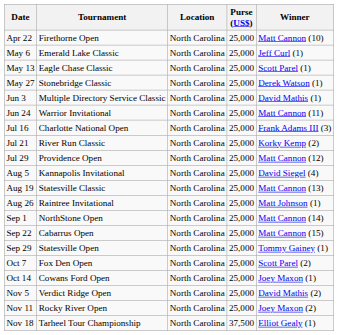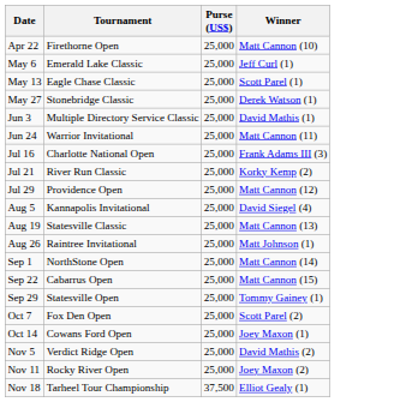 <table class="wikitable" style="font-size:95%">
 <tr>
 <th>Date</th>
 <th>Tournament</th>
-<th>Location</th>
 <th>Purse<br>(<a href='#'>US$</a>)</th>
 <th>Winner</th>
 </tr>
 <tr>
 <td>Apr 22</td>
 <td>Firethorne Open</td>
-<td>North Carolina</td>
 <td align=right>25,000</td>
 <td> <a href='#'>Matt Cannon</a> (10)</td>
 </tr>
 <tr>
 <td>May 6</td>
 <td>Emerald Lake Classic</td>
-<td>North Carolina</td>
 <td align=right>25,000</td>
 <td> <a href='#'>Jeff Curl</a> (1)</td>
 </tr>
 <tr>
 <td>May 13</td>
 <td>Eagle Chase Classic</td>
-<td>North Carolina</td>
 <td align=right>25,000</td>
 <td> <a href='#'>Scott Parel</a> (1)</td>
 </tr>
 <tr>
 <td>May 27</td>
 <td>Stonebridge Classic</td>
-<td>North Carolina</td>
 <td align=right>25,000</td>
 <td> <a href='#'>Derek Watson</a> (1)</td>
 </tr>
 <tr>
 <td>Jun 3</td>
 <td>Multiple Directory Service Classic</td>
-<td>North Carolina</td>
 <td align=right>25,000</td>
 <td> <a href='#'>David Mathis</a> (1)</td>
 </tr>
 <tr>
 <td>Jun 24</td>
 <td>Warrior Invitational</td>
-<td>North Carolina</td>
 <td align=right>25,000</td>
 <td> <a href='#'>Matt Cannon</a> (11)</td>
 </tr>
 <tr>
 <td>Jul 16</td>
 <td>Charlotte National Open</td>
-<td>North Carolina</td>
 <td align=right>25,000</td>
 <td> <a href='#'>Frank Adams III</a> (3)</td>
 </tr>
 <tr>
 <td>Jul 21</td>
 <td>River Run Classic</td>
-<td>North Carolina</td>
 <td align=right>25,000</td>
 <td> <a href='#'>Korky Kemp</a> (2)</td>
 </tr>
 <tr>
 <td>Jul 29</td>
 <td>Providence Open</td>
-<td>North Carolina</td>
 <td align=right>25,000</td>
 <td> <a href='#'>Matt Cannon</a> (12)</td>
 </tr>
 <tr>
 <td>Aug 5</td>
 <td>Kannapolis Invitational</td>
-<td>North Carolina</td>
 <td align=right>25,000</td>
 <td> <a href='#'>David Siegel</a> (4)</td>
 </tr>
 <tr>
 <td>Aug 19</td>
 <td>Statesville Classic</td>
-<td>North Carolina</td>
 <td align=right>25,000</td>
 <td> <a href='#'>Matt Cannon</a> (13)</td>
 </tr>
 <tr>
 <td>Aug 26</td>
 <td>Raintree Invitational</td>
-<td>North Carolina</td>
 <td align=right>25,000</td>
 <td> <a href='#'>Matt Johnson</a> (1)</td>
 </tr>
 <tr>
 <td>Sep 1</td>
 <td>NorthStone Open</td>
-<td>North Carolina</td>
 <td align=right>25,000</td>
 <td> <a href='#'>Matt Cannon</a> (14)</td>
 </tr>
 <tr>
 <td>Sep 22</td>
 <td>Cabarrus Open</td>
-<td>North Carolina</td>
 <td align=right>25,000</td>
 <td> <a href='#'>Matt Cannon</a> (15)</td>
 </tr>
 <tr>
 <td>Sep 29</td>
 <td>Statesville Open</td>
-<td>North Carolina</td>
 <td align=right>25,000</td>
 <td> <a href='#'>Tommy Gainey</a> (1)</td>
 </tr>
 <tr>
 <td>Oct 7</td>
 <td>Fox Den Open</td>
-<td>North Carolina</td>
 <td align=right>25,000</td>
 <td> <a href='#'>Scott Parel</a> (2)</td>
 </tr>
 <tr>
 <td>Oct 14</td>
 <td>Cowans Ford Open</td>
-<td>North Carolina</td>
 <td align=right>25,000</td>
 <td> <a href='#'>Joey Maxon</a> (1)</td>
 </tr>
 <tr>
 <td>Nov 5</td>
 <td>Verdict Ridge Open</td>
-<td>North Carolina</td>
 <td align=right>25,000</td>
 <td> <a href='#'>David Mathis</a> (2)</td>
 </tr>
 <tr>
 <td>Nov 11</td>
 <td>Rocky River Open</td>
-<td>North Carolina</td>
 <td align=right>25,000</td>
 <td> <a href='#'>Joey Maxon</a> (2)</td>
 </tr>
 <tr>
 <td>Nov 18</td>
 <td>Tarheel Tour Championship</td>
-<td>North Carolina</td>
 <td align=right>37,500</td>
 <td> <a href='#'>Elliot Gealy</a> (1)</td>
 </tr>
 </table>
